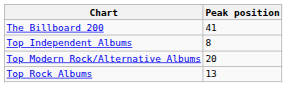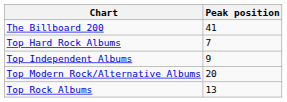 <table class="wikitable sortable">
 <tr>
 <th>Chart</th>
 <th>Peak position</th>
 </tr>
 <tr>
 <td><a href='#'>The Billboard 200</a></td>
 <td>41</td>
 </tr>
 <tr>
+<td><a href='#'>Top Hard Rock Albums</a></td>
+<td>7</td>
+</tr>
+<tr>
 <td><a href='#'>Top Independent Albums</a></td>
-<td>8</td>
+<td>9</td>
 </tr>
 <tr>
 <td><a href='#'>Top Modern Rock/Alternative Albums</a></td>
 <td>20</td>
 </tr>
 <tr>
 <td><a href='#'>Top Rock Albums</a></td>
 <td>13</td>
 </tr>
 </table>
